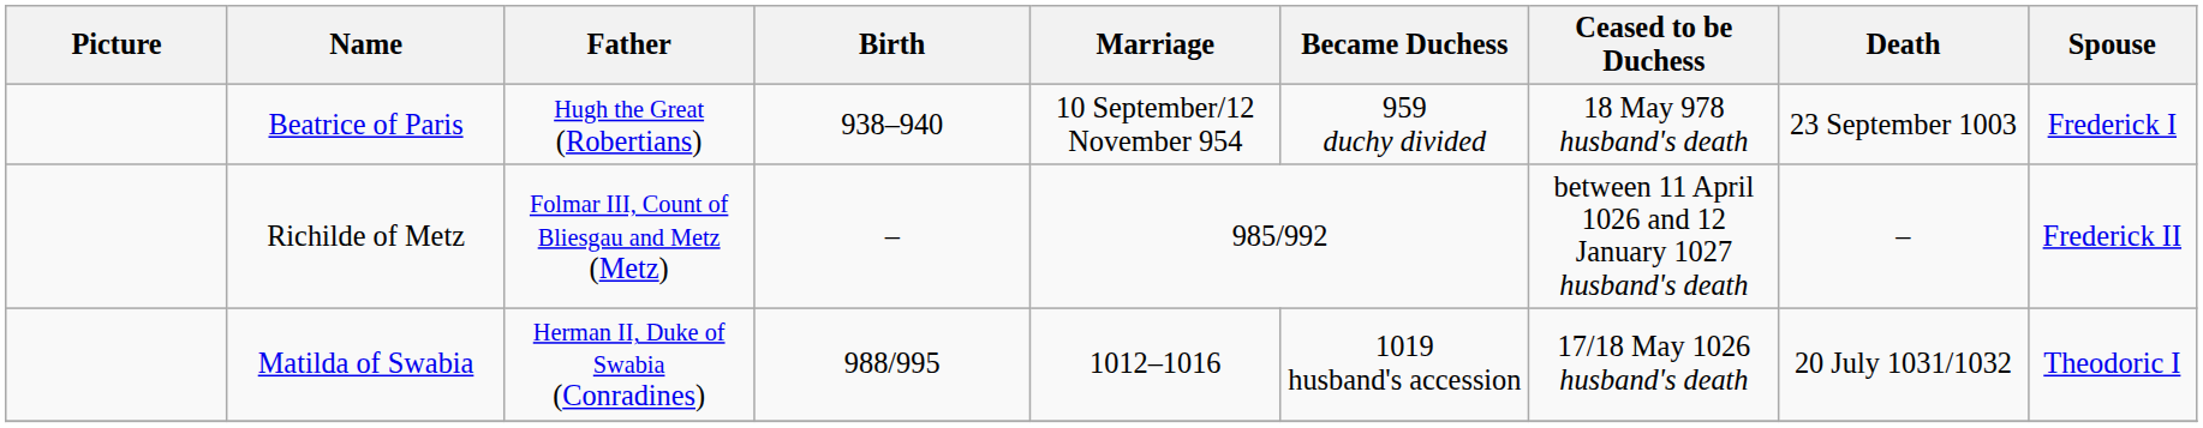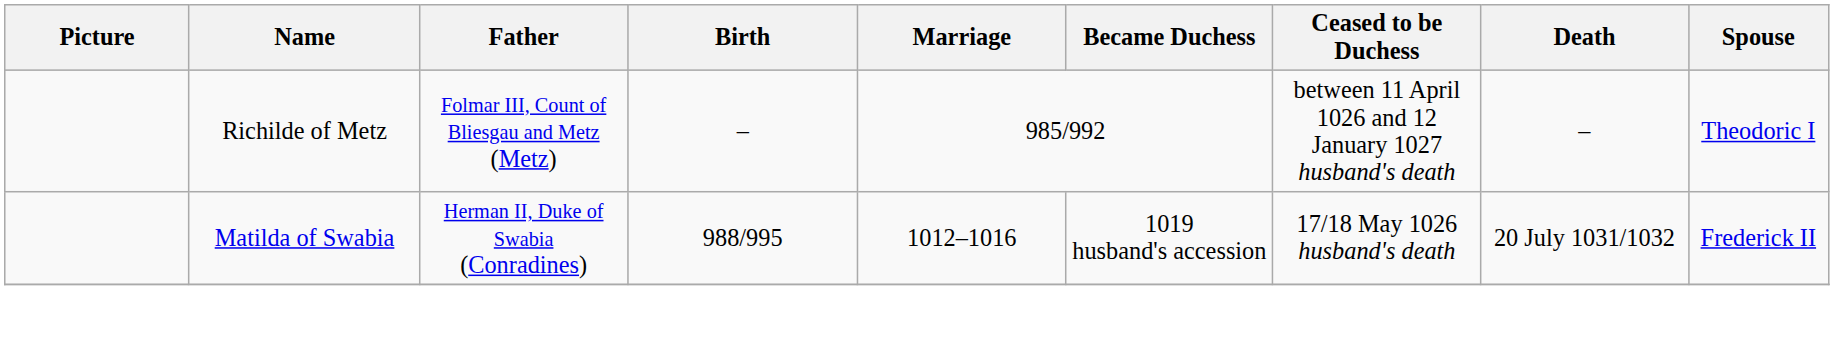 <table width=95% class="wikitable">
 <tr>
 <th width = "8%">Picture</th>
 <th width = "10%">Name</th>
 <th width = "9%">Father</th>
 <th width = "10%">Birth</th>
 <th width = "9%">Marriage</th>
 <th width = "9%">Became Duchess</th>
 <th width = "9%">Ceased to be Duchess</th>
 <th width = "9%">Death</th>
 <th width = "6%">Spouse</th>
 </tr>
 <tr>
 <td align="center"></td>
-<td align="center"><a href='#'>Beatrice of Paris</a></td>
-<td align="center"><small><a href='#'>Hugh the Great</a></small><br>(<a href='#'>Robertians</a>)</td>
-<td align="center">938–940</td>
-<td align="center">10 September/12 November 954</td>
-<td align="center">959<br><em>duchy divided</em></td>
-<td align="center">18 May 978<br><em>husband's death</em></td>
-<td align="center">23 September 1003</td>
-<td align="center"><a href='#'>Frederick I</a></td>
-</tr>
-<tr>
-<td align="center"></td>
 <td align="center">Richilde of Metz</td>
 <td align="center"><small><a href='#'>Folmar III, Count of Bliesgau and Metz</a></small><br>(<a href='#'>Metz</a>)</td>
 <td align="center">–</td>
 <td align="center" colspan="2">985/992</td>
 <td align="center">between 11 April 1026 and 12 January 1027<br><em>husband's death</em></td>
 <td align="center">–</td>
-<td align="center"><a href='#'>Frederick II</a></td>
+<td align="center"><a href='#'>Theodoric I</a></td>
 </tr>
 <tr>
 <td align="center"></td>
 <td align="center"><a href='#'>Matilda of Swabia</a></td>
 <td align="center"><small><a href='#'>Herman II, Duke of Swabia</a></small><br>(<a href='#'>Conradines</a>)</td>
 <td align="center">988/995</td>
 <td align="center">1012–1016</td>
 <td align="center">1019<br>husband's accession</td>
 <td align="center">17/18 May 1026<br><em>husband's death</em></td>
 <td align="center">20 July 1031/1032</td>
-<td align="center"><a href='#'>Theodoric I</a></td>
+<td align="center"><a href='#'>Frederick II</a></td>
 </tr>
 <tr>
 </tr>
 </table>
